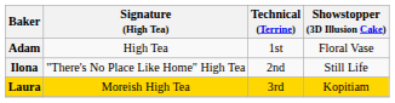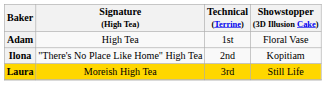 <table class="wikitable sortable" style="text-align:center">
 <tr>
 <th>Baker</th>
 <th class="unsortable">Signature<br><small>(High Tea)</small></th>
 <th>Technical<br><small>(<a href='#'>Terrine</a>)</small></th>
 <th class="unsortable">Showstopper<br><small>(3D Illusion <a href='#'>Cake</a>)</small></th>
 </tr>
 <tr>
 <th>Adam</th>
 <td>High Tea</td>
 <td>1st</td>
 <td>Floral Vase</td>
 </tr>
 <tr>
 <th>Ilona</th>
 <td>"There's No Place Like Home" High Tea</td>
 <td>2nd</td>
-<td>Still Life</td>
+<td>Kopitiam</td>
 </tr>
 <tr style="background:Gold;">
 <th style="background:Gold;">Laura</th>
 <td>Moreish High Tea</td>
 <td>3rd</td>
-<td>Kopitiam</td>
+<td>Still Life</td>
 </tr>
 <tr>
 </tr>
 </table>
